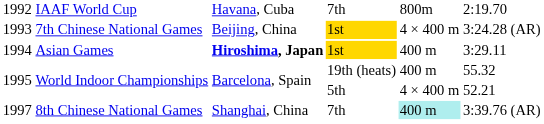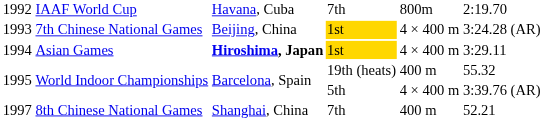 <table>
 <tr>
 <td>1992</td>
 <td><a href='#'>IAAF World Cup</a></td>
 <td><a href='#'>Havana</a>, Cuba</td>
 <td>7th</td>
 <td>800m</td>
 <td>2:19.70</td>
 </tr>
 <tr>
 <td>1993</td>
 <td><a href='#'>7th Chinese National Games</a></td>
 <td><a href='#'>Beijing</a>, China</td>
 <td bgcolor="gold">1st</td>
 <td>4 × 400 m</td>
 <td>3:24.28 (AR)</td>
 </tr>
 <tr>
 <td>1994</td>
 <td><a href='#'>Asian Games</a></td>
 <td><strong><a href='#'>Hiroshima</a>, Japan</strong></td>
 <td bgcolor="gold">1st</td>
-<td>400 m</td>
+<td>4 × 400 m</td>
 <td>3:29.11</td>
 </tr>
 <tr>
 <td rowspan=2>1995</td>
 <td rowspan=2><a href='#'>World Indoor Championships</a></td>
 <td rowspan=2><a href='#'>Barcelona</a>, Spain</td>
 <td>19th (heats)</td>
 <td>400 m</td>
 <td>55.32</td>
 </tr>
 <tr>
 <td>5th</td>
 <td>4 × 400 m</td>
-<td>52.21</td>
+<td>3:39.76 (AR)</td>
 </tr>
 <tr>
 <td>1997</td>
 <td><a href='#'>8th Chinese National Games</a></td>
 <td><a href='#'>Shanghai</a>, China</td>
 <td>7th</td>
-<td style="background: paleturquoise;">400 m</td>
-<td>3:39.76 (AR)</td>
+<td>400 m</td>
+<td>52.21</td>
 </tr>
 </table>
